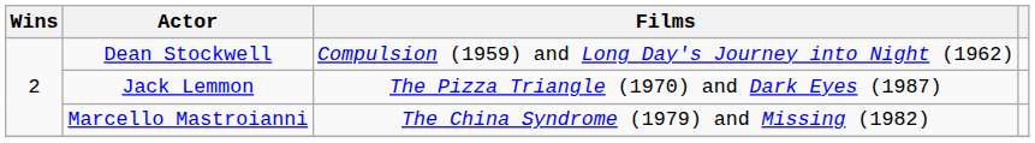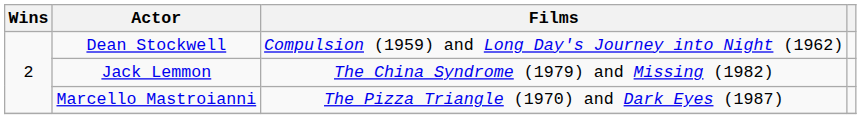 <table class="wikitable" style="text-align:center;">
 <tr>
 <th scope="col">Wins</th>
 <th scope="col">Actor</th>
 <th scope="col">Films</th>
 <th scope="col" class="unsortable"></th>
 </tr>
 <tr>
 <td rowspan="3">2</td>
 <td><a href='#'>Dean Stockwell</a></td>
 <td><em><a href='#'>Compulsion</a></em> (1959) and <em><a href='#'>Long Day's Journey into Night</a></em> (1962)</td>
 <td></td>
 </tr>
 <tr>
 <td><a href='#'>Jack Lemmon</a></td>
-<td><em><a href='#'>The Pizza Triangle</a></em> (1970) and <em><a href='#'>Dark Eyes</a></em> (1987)</td>
+<td><em><a href='#'>The China Syndrome</a></em> (1979) and <em><a href='#'>Missing</a></em> (1982)</td>
 <td></td>
 </tr>
 <tr>
 <td><a href='#'>Marcello Mastroianni</a></td>
-<td><em><a href='#'>The China Syndrome</a></em> (1979) and <em><a href='#'>Missing</a></em> (1982)</td>
+<td><em><a href='#'>The Pizza Triangle</a></em> (1970) and <em><a href='#'>Dark Eyes</a></em> (1987)</td>
 <td></td>
 </tr>
 <tr>
 </tr>
 </table>
